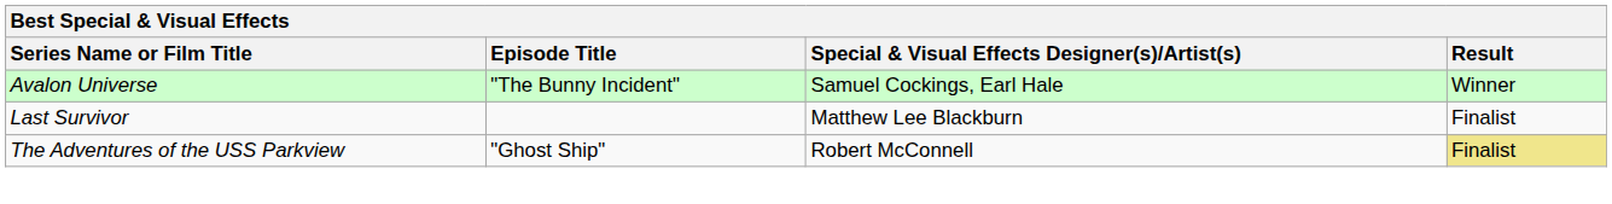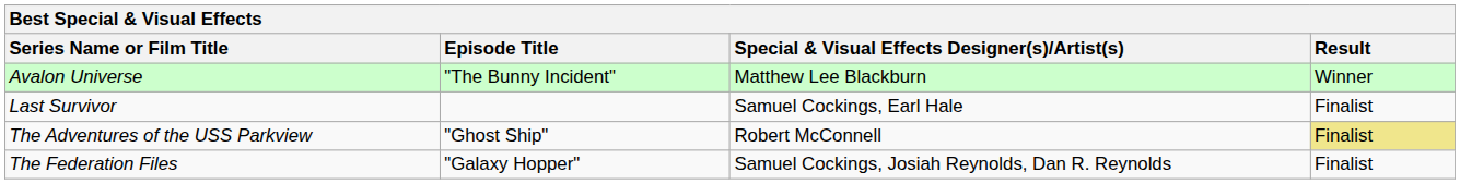 <table class="wikitable" width=100%>
 <tr>
 <th colspan="4" ! style="text-align:left;">Best Special & Visual Effects</th>
 </tr>
 <tr>
 <th style="text-align:left; width: 30%;"><strong>Series Name or Film Title</strong></th>
 <th style="text-align:left; width: 20%;"><strong>Episode Title</strong></th>
 <th style="text-align:left; width: 40%;"><strong>Special & Visual Effects Designer(s)/Artist(s)</strong></th>
 <th style="text-align:left; width: 10%;"><strong>Result</strong></th>
 </tr>
 <tr style="background-color:#ccffcc;">
 <td><em>Avalon Universe</em></td>
 <td>"The Bunny Incident"</td>
-<td>Samuel Cockings, Earl Hale</td>
+<td>Matthew Lee Blackburn</td>
 <td>Winner</td>
 </tr>
 <tr>
 <td><em>Last Survivor</em></td>
 <td></td>
-<td>Matthew Lee Blackburn</td>
+<td>Samuel Cockings, Earl Hale</td>
 <td>Finalist</td>
 </tr>
 <tr>
 <td><em>The Adventures of the USS Parkview</em></td>
 <td>"Ghost Ship"</td>
 <td>Robert McConnell</td>
 <td style="background: khaki;">Finalist</td>
 </tr>
+<tr>
+<td><em>The Federation Files</em></td>
+<td>"Galaxy Hopper"</td>
+<td>Samuel Cockings, Josiah Reynolds, Dan R. Reynolds</td>
+<td>Finalist</td>
+</tr>
 </table>
